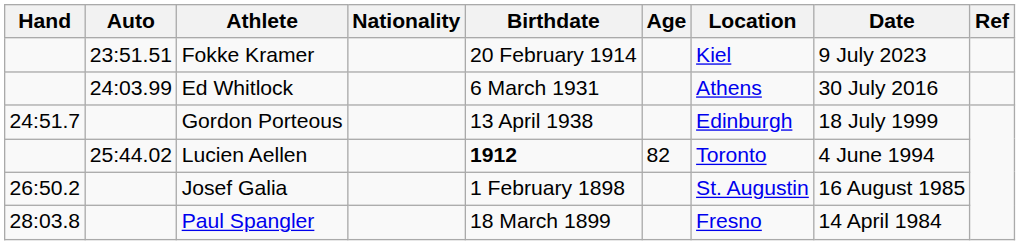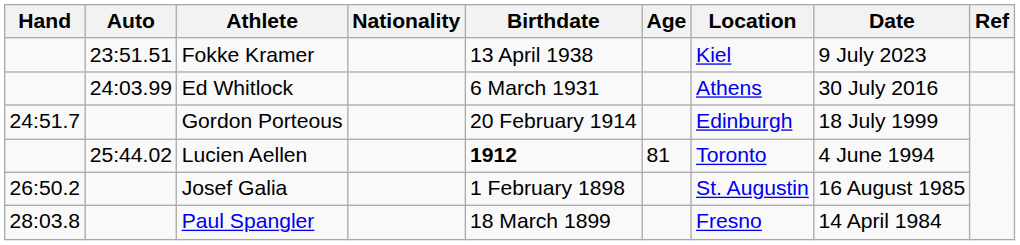 <table class="wikitable">
 <tr>
 <th>Hand</th>
 <th>Auto</th>
 <th>Athlete</th>
 <th>Nationality</th>
 <th>Birthdate</th>
 <th>Age</th>
 <th>Location</th>
 <th>Date</th>
 <th>Ref</th>
 </tr>
 <tr>
 <td></td>
 <td>23:51.51</td>
 <td>Fokke Kramer</td>
 <td></td>
-<td>20 February 1914</td>
+<td>13 April 1938</td>
 <td></td>
 <td><a href='#'>Kiel</a></td>
 <td>9 July 2023</td>
 <td></td>
 </tr>
 <tr>
 <td></td>
 <td>24:03.99</td>
 <td>Ed Whitlock</td>
 <td></td>
 <td>6 March 1931</td>
 <td></td>
 <td><a href='#'>Athens</a></td>
 <td>30 July 2016</td>
 <td></td>
 </tr>
 <tr>
 <td>24:51.7</td>
 <td></td>
 <td>Gordon Porteous</td>
 <td></td>
-<td>13 April 1938</td>
+<td>20 February 1914</td>
 <td></td>
 <td><a href='#'>Edinburgh</a></td>
 <td>18 July 1999</td>
 </tr>
 <tr>
 <td></td>
 <td>25:44.02</td>
 <td>Lucien Aellen</td>
 <td></td>
 <td><strong>1912</strong></td>
-<td>82</td>
+<td>81</td>
 <td><a href='#'>Toronto</a></td>
 <td>4 June 1994</td>
 </tr>
 <tr>
 <td>26:50.2</td>
 <td></td>
 <td>Josef Galia</td>
 <td></td>
 <td>1 February 1898</td>
 <td></td>
 <td><a href='#'>St. Augustin</a></td>
 <td>16 August 1985</td>
 </tr>
 <tr>
 <td>28:03.8</td>
 <td></td>
 <td><a href='#'>Paul Spangler</a></td>
 <td></td>
 <td>18 March 1899</td>
 <td></td>
 <td><a href='#'>Fresno</a></td>
 <td>14 April 1984</td>
 </tr>
 </table>
